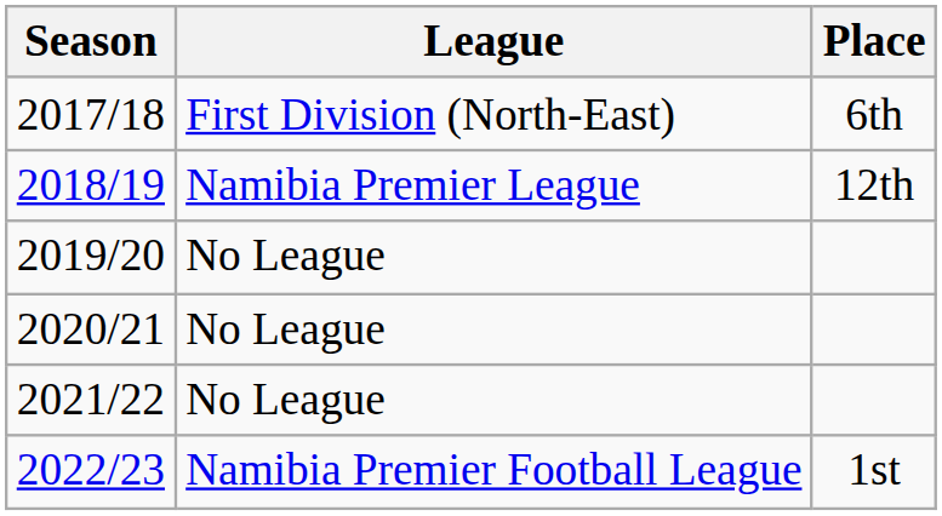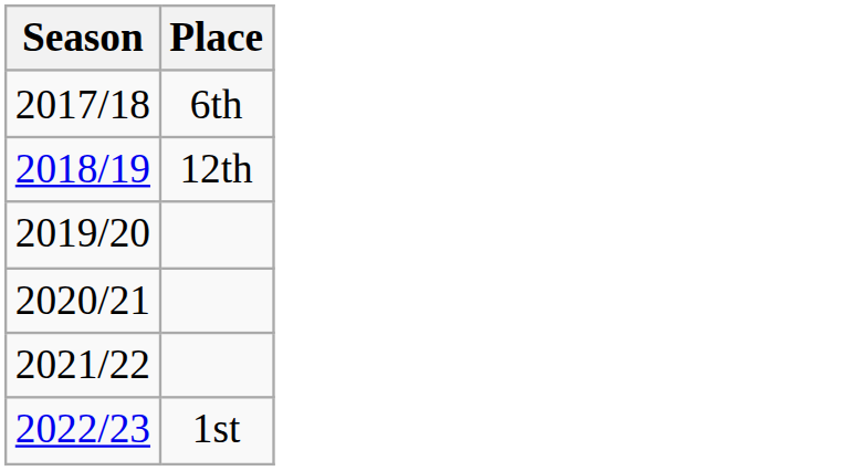 <table class="wikitable">
 <tr>
 <th>Season</th>
-<th>League</th>
 <th>Place</th>
 </tr>
 <tr>
 <td>2017/18</td>
-<td><a href='#'>First Division</a> (North-East)</td>
 <td align=center>6th</td>
 </tr>
 <tr>
 <td><a href='#'>2018/19</a></td>
-<td><a href='#'>Namibia Premier League</a></td>
 <td align=center>12th</td>
 </tr>
 <tr>
 <td>2019/20</td>
-<td>No League</td>
 <td></td>
 </tr>
 <tr>
 <td>2020/21</td>
-<td>No League</td>
 <td></td>
 </tr>
 <tr>
 <td>2021/22</td>
-<td>No League</td>
 <td></td>
 </tr>
 <tr>
 <td><a href='#'>2022/23</a></td>
-<td><a href='#'>Namibia Premier Football League</a></td>
 <td align=center>1st</td>
 </tr>
 </table>
